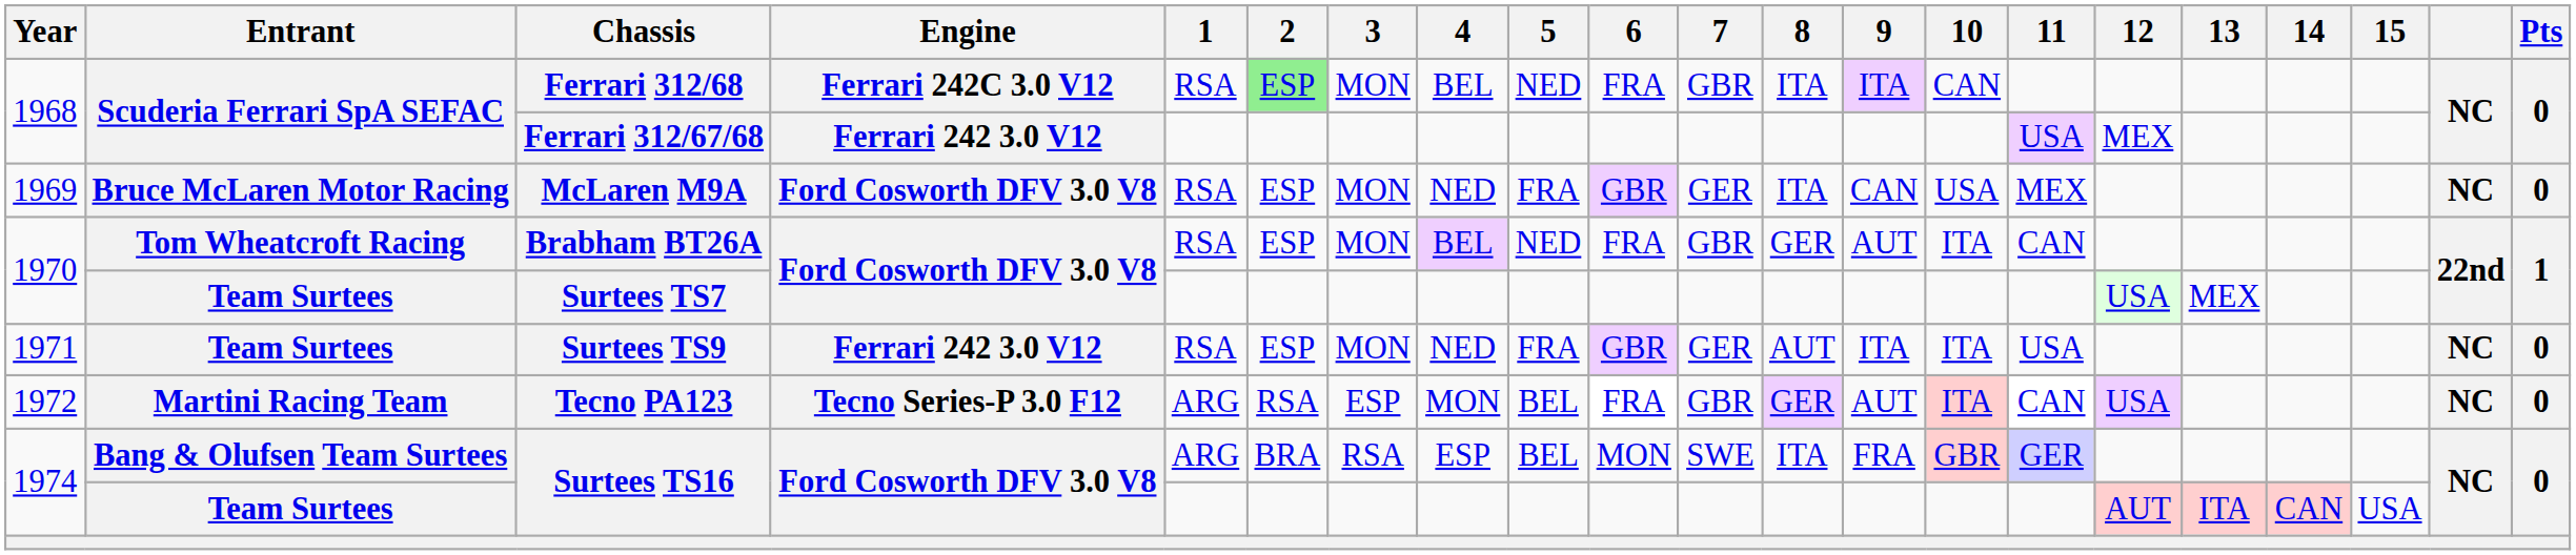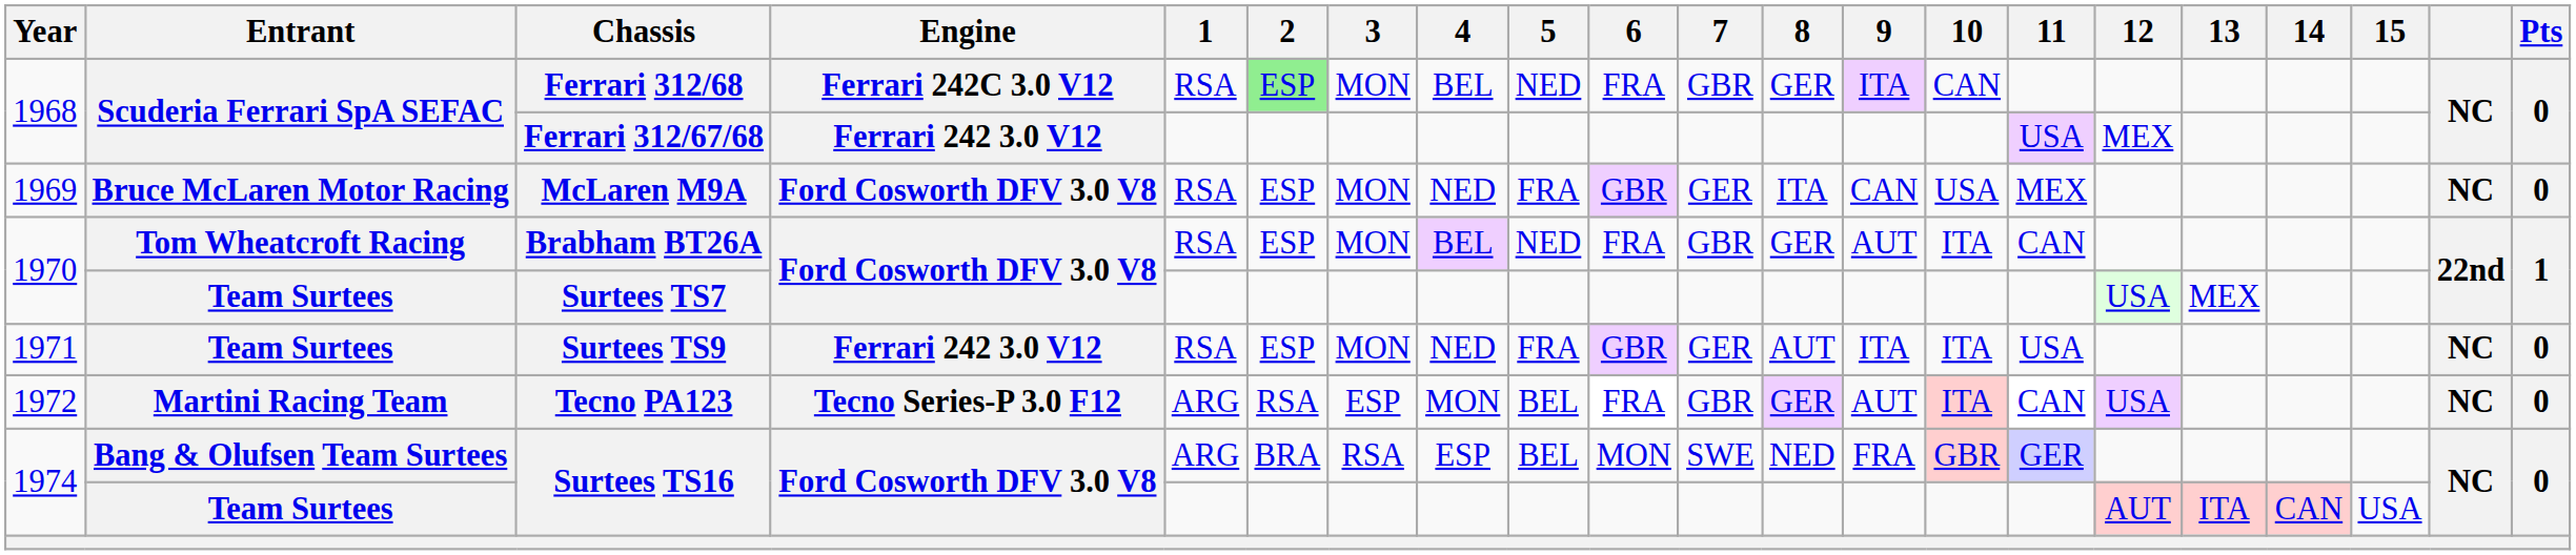 <table class="wikitable" style="text-align:center; font-size:90%">
 <tr>
 <th>Year</th>
 <th>Entrant</th>
 <th>Chassis</th>
 <th>Engine</th>
 <th>1</th>
 <th>2</th>
 <th>3</th>
 <th>4</th>
 <th>5</th>
 <th>6</th>
 <th>7</th>
 <th>8</th>
 <th>9</th>
 <th>10</th>
 <th>11</th>
 <th>12</th>
 <th>13</th>
 <th>14</th>
 <th>15</th>
 <th></th>
 <th><a href='#'>Pts</a></th>
 </tr>
 <tr>
 <td rowspan=2><a href='#'>1968</a></td>
 <th rowspan=2><a href='#'>Scuderia Ferrari SpA SEFAC</a></th>
 <th><a href='#'>Ferrari</a> <a href='#'>312/68</a></th>
 <th><a href='#'>Ferrari</a> 242C 3.0 <a href='#'>V12</a></th>
 <td><a href='#'>RSA</a></td>
 <td style="background: lightgreen;"><a href='#'>ESP</a></td>
 <td><a href='#'>MON</a></td>
 <td><a href='#'>BEL</a></td>
 <td><a href='#'>NED</a></td>
 <td><a href='#'>FRA</a></td>
 <td><a href='#'>GBR</a></td>
-<td><a href='#'>ITA</a></td>
+<td><a href='#'>GER</a></td>
 <td style="background:#EFCFFF;"><a href='#'>ITA</a><br></td>
 <td><a href='#'>CAN</a></td>
 <td></td>
 <td></td>
 <td></td>
 <td></td>
 <td></td>
 <th rowspan=2>NC</th>
 <th rowspan=2>0</th>
 </tr>
 <tr>
 <th><a href='#'>Ferrari</a> <a href='#'>312/67/68</a></th>
 <th><a href='#'>Ferrari</a> 242 3.0 <a href='#'>V12</a></th>
 <td></td>
 <td></td>
 <td></td>
 <td></td>
 <td></td>
 <td></td>
 <td></td>
 <td></td>
 <td></td>
 <td></td>
 <td style="background:#EFCFFF;"><a href='#'>USA</a><br></td>
 <td><a href='#'>MEX</a></td>
 <td></td>
 <td></td>
 <td></td>
 </tr>
 <tr>
 <td><a href='#'>1969</a></td>
 <th><a href='#'>Bruce McLaren Motor Racing</a></th>
 <th><a href='#'>McLaren</a> <a href='#'>M9A</a></th>
 <th><a href='#'>Ford Cosworth DFV</a> 3.0 <a href='#'>V8</a></th>
 <td><a href='#'>RSA</a></td>
 <td><a href='#'>ESP</a></td>
 <td><a href='#'>MON</a></td>
 <td><a href='#'>NED</a></td>
 <td><a href='#'>FRA</a></td>
 <td style="background:#EFCFFF;"><a href='#'>GBR</a><br></td>
 <td><a href='#'>GER</a></td>
 <td><a href='#'>ITA</a></td>
 <td><a href='#'>CAN</a></td>
 <td><a href='#'>USA</a></td>
 <td><a href='#'>MEX</a></td>
 <td></td>
 <td></td>
 <td></td>
 <td></td>
 <th>NC</th>
 <th>0</th>
 </tr>
 <tr>
 <td rowspan=2><a href='#'>1970</a></td>
 <th><a href='#'>Tom Wheatcroft Racing</a></th>
 <th><a href='#'>Brabham</a> <a href='#'>BT26A</a></th>
 <th rowspan=2><a href='#'>Ford Cosworth DFV</a> 3.0 <a href='#'>V8</a></th>
 <td><a href='#'>RSA</a></td>
 <td><a href='#'>ESP</a></td>
 <td><a href='#'>MON</a></td>
 <td style="background:#EFCFFF;"><a href='#'>BEL</a><br></td>
 <td><a href='#'>NED</a></td>
 <td><a href='#'>FRA</a></td>
 <td><a href='#'>GBR</a></td>
 <td><a href='#'>GER</a></td>
 <td><a href='#'>AUT</a></td>
 <td><a href='#'>ITA</a></td>
 <td><a href='#'>CAN</a></td>
 <td></td>
 <td></td>
 <td></td>
 <td></td>
 <th rowspan=2>22nd</th>
 <th rowspan=2>1</th>
 </tr>
 <tr>
 <th><a href='#'>Team Surtees</a></th>
 <th><a href='#'>Surtees</a> <a href='#'>TS7</a></th>
 <td></td>
 <td></td>
 <td></td>
 <td></td>
 <td></td>
 <td></td>
 <td></td>
 <td></td>
 <td></td>
 <td></td>
 <td></td>
 <td style="background:#DFFFDF;"><a href='#'>USA</a><br></td>
 <td><a href='#'>MEX</a></td>
 <td></td>
 <td></td>
 </tr>
 <tr>
 <td><a href='#'>1971</a></td>
 <th><a href='#'>Team Surtees</a></th>
 <th><a href='#'>Surtees</a> <a href='#'>TS9</a></th>
 <th><a href='#'>Ferrari</a> 242 3.0 <a href='#'>V12</a></th>
 <td><a href='#'>RSA</a></td>
 <td><a href='#'>ESP</a></td>
 <td><a href='#'>MON</a></td>
 <td><a href='#'>NED</a></td>
 <td><a href='#'>FRA</a></td>
 <td style="background:#EFCFFF;"><a href='#'>GBR</a><br></td>
 <td><a href='#'>GER</a></td>
 <td><a href='#'>AUT</a></td>
 <td><a href='#'>ITA</a></td>
 <td><a href='#'>ITA</a></td>
 <td><a href='#'>USA</a></td>
 <td></td>
 <td></td>
 <td></td>
 <td></td>
 <th>NC</th>
 <th>0</th>
 </tr>
 <tr>
 <td><a href='#'>1972</a></td>
 <th><a href='#'>Martini Racing Team</a></th>
 <th><a href='#'>Tecno</a> <a href='#'>PA123</a></th>
 <th><a href='#'>Tecno</a> Series-P 3.0 <a href='#'>F12</a></th>
 <td><a href='#'>ARG</a></td>
 <td><a href='#'>RSA</a></td>
 <td><a href='#'>ESP</a></td>
 <td><a href='#'>MON</a></td>
 <td><a href='#'>BEL</a></td>
 <td style="background:#FFFFFF;"><a href='#'>FRA</a><br></td>
 <td><a href='#'>GBR</a></td>
 <td style="background:#EFCFFF;"><a href='#'>GER</a><br></td>
 <td><a href='#'>AUT</a></td>
 <td style="background:#FFCFCF;"><a href='#'>ITA</a><br></td>
 <td style="background:#ffffff;"><a href='#'>CAN</a><br></td>
 <td style="background:#EFCFFF;"><a href='#'>USA</a><br></td>
 <td></td>
 <td></td>
 <td></td>
 <th>NC</th>
 <th>0</th>
 </tr>
 <tr>
 <td rowspan=2><a href='#'>1974</a></td>
 <th><a href='#'>Bang & Olufsen</a> <a href='#'>Team Surtees</a></th>
 <th rowspan=2><a href='#'>Surtees</a> <a href='#'>TS16</a></th>
 <th rowspan=2><a href='#'>Ford Cosworth DFV</a> 3.0 <a href='#'>V8</a></th>
 <td><a href='#'>ARG</a></td>
 <td><a href='#'>BRA</a></td>
 <td><a href='#'>RSA</a></td>
 <td><a href='#'>ESP</a></td>
 <td><a href='#'>BEL</a></td>
 <td><a href='#'>MON</a></td>
 <td><a href='#'>SWE</a></td>
-<td><a href='#'>ITA</a></td>
+<td><a href='#'>NED</a></td>
 <td><a href='#'>FRA</a></td>
 <td style="background:#FFCFCF;"><a href='#'>GBR</a><br></td>
 <td style="background:#CFCFFF;"><a href='#'>GER</a><br></td>
 <td></td>
 <td></td>
 <td></td>
 <td></td>
 <th rowspan=2>NC</th>
 <th rowspan=2>0</th>
 </tr>
 <tr>
 <th><a href='#'>Team Surtees</a></th>
 <td></td>
 <td></td>
 <td></td>
 <td></td>
 <td></td>
 <td></td>
 <td></td>
 <td></td>
 <td></td>
 <td></td>
 <td></td>
 <td style="background:#FFCFCF;"><a href='#'>AUT</a><br></td>
 <td style="background:#FFCFCF;"><a href='#'>ITA</a><br></td>
 <td style="background:#FFCFCF;"><a href='#'>CAN</a><br></td>
 <td><a href='#'>USA</a></td>
 </tr>
 <tr>
 <th colspan=21></th>
 </tr>
 </table>
